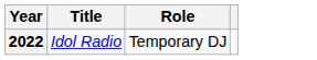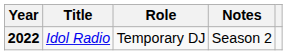 <table class="wikitable plainrowheaders sortable">
 <tr>
 <th scope="col">Year</th>
 <th scope="col">Title</th>
 <th scope="col">Role</th>
+<th scope="col">Notes</th>
 <th scope="col" class="unsortable"></th>
 </tr>
 <tr>
 <th scope="row">2022</th>
 <td><em><a href='#'>Idol Radio</a></em></td>
 <td>Temporary DJ</td>
+<td>Season 2</td>
 <td style="text-align:center"></td>
 </tr>
 </table>
